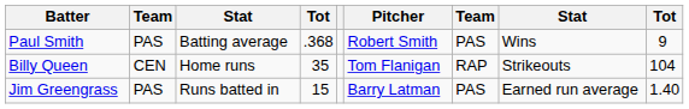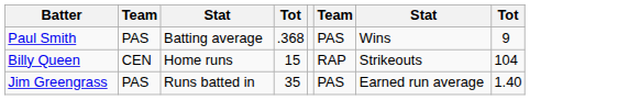 <table class="wikitable">
 <tr>
 <th>Batter</th>
 <th>Team</th>
 <th>Stat</th>
 <th>Tot</th>
 <th></th>
-<th>Pitcher</th>
 <th>Team</th>
 <th>Stat</th>
 <th>Tot</th>
 </tr>
 <tr>
 <td><a href='#'>Paul Smith</a></td>
 <td>PAS</td>
 <td>Batting average  </td>
 <td>.368</td>
 <td></td>
-<td><a href='#'>Robert Smith</a></td>
 <td>PAS</td>
 <td>Wins</td>
 <td>  9</td>
 </tr>
 <tr>
 <td><a href='#'>Billy Queen</a></td>
 <td>CEN</td>
 <td>Home runs</td>
-<td>  35</td>
+<td>  15</td>
 <td></td>
-<td><a href='#'>Tom Flanigan</a></td>
 <td>RAP</td>
 <td>Strikeouts</td>
 <td>104</td>
 </tr>
 <tr>
 <td><a href='#'>Jim Greengrass</a>  </td>
 <td>PAS</td>
 <td>Runs batted in</td>
-<td>  15</td>
+<td>  35</td>
 <td></td>
-<td><a href='#'>Barry Latman</a>  </td>
 <td>PAS</td>
 <td>Earned run average </td>
 <td>1.40</td>
 </tr>
 </table>
